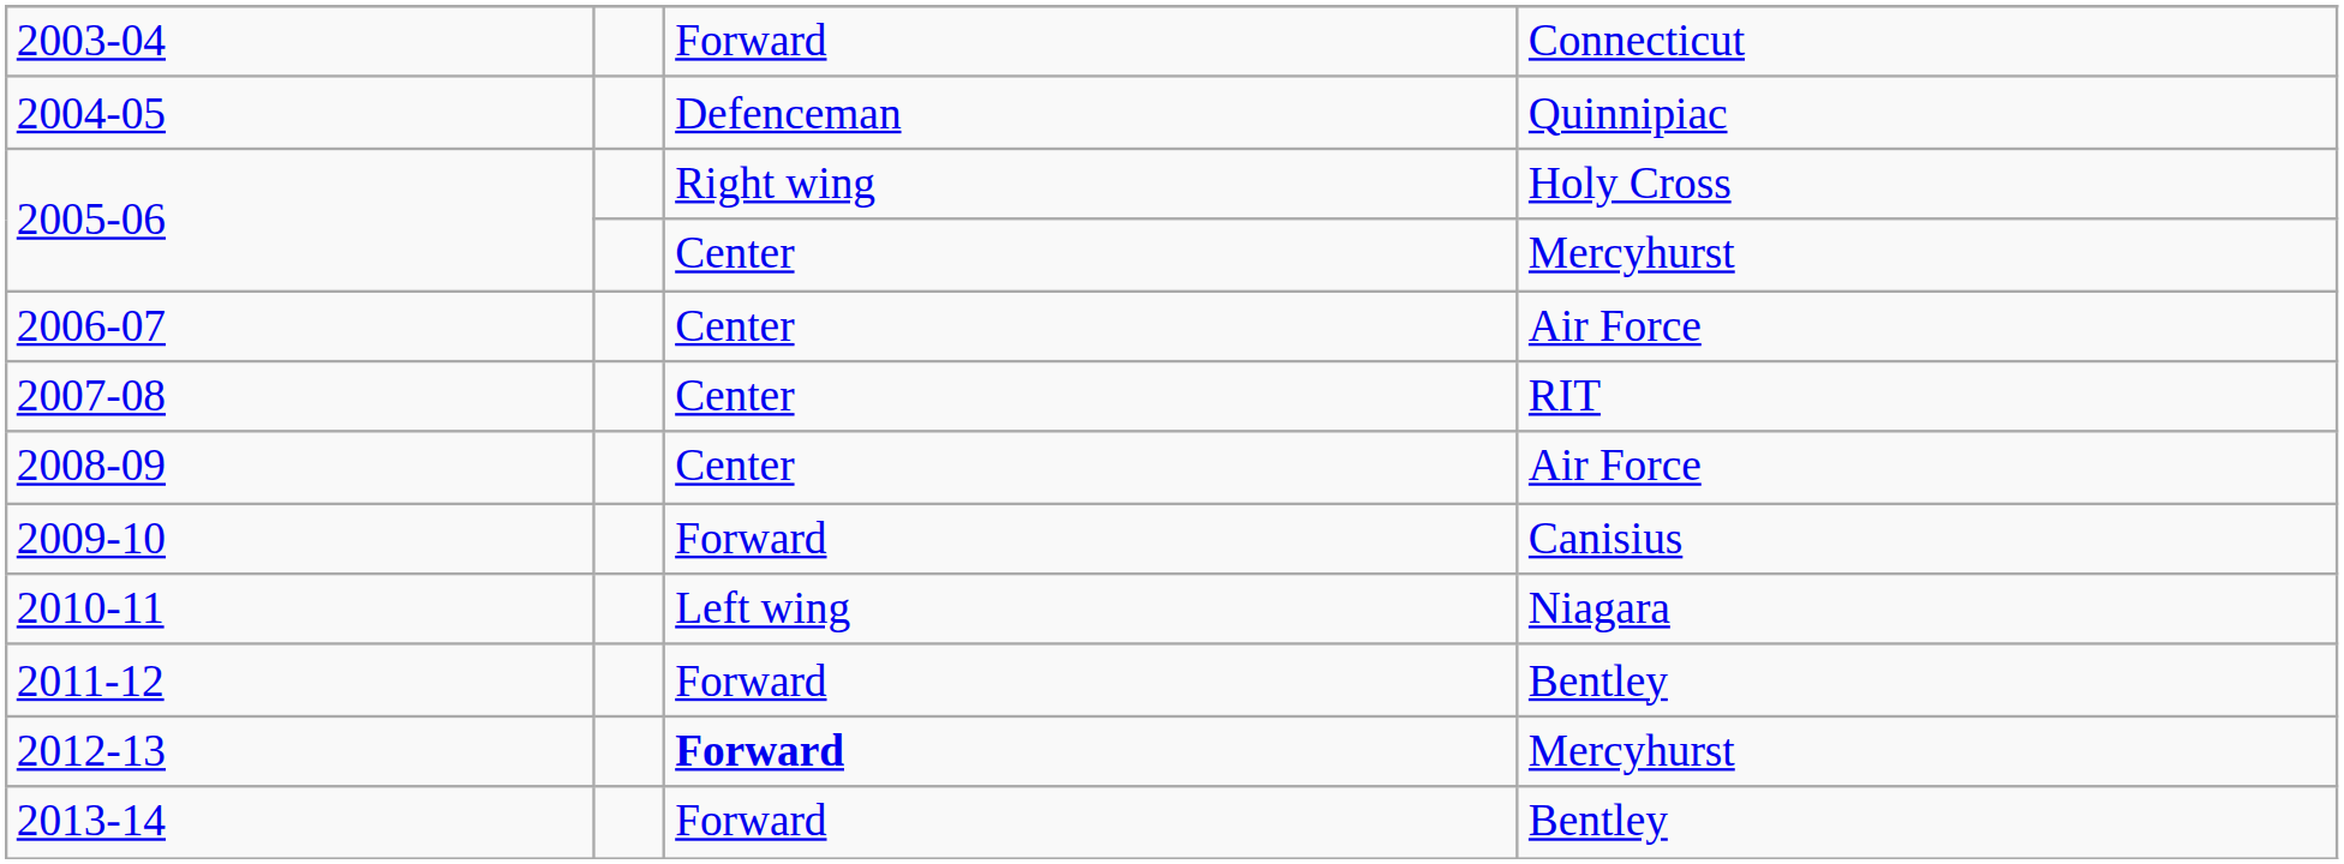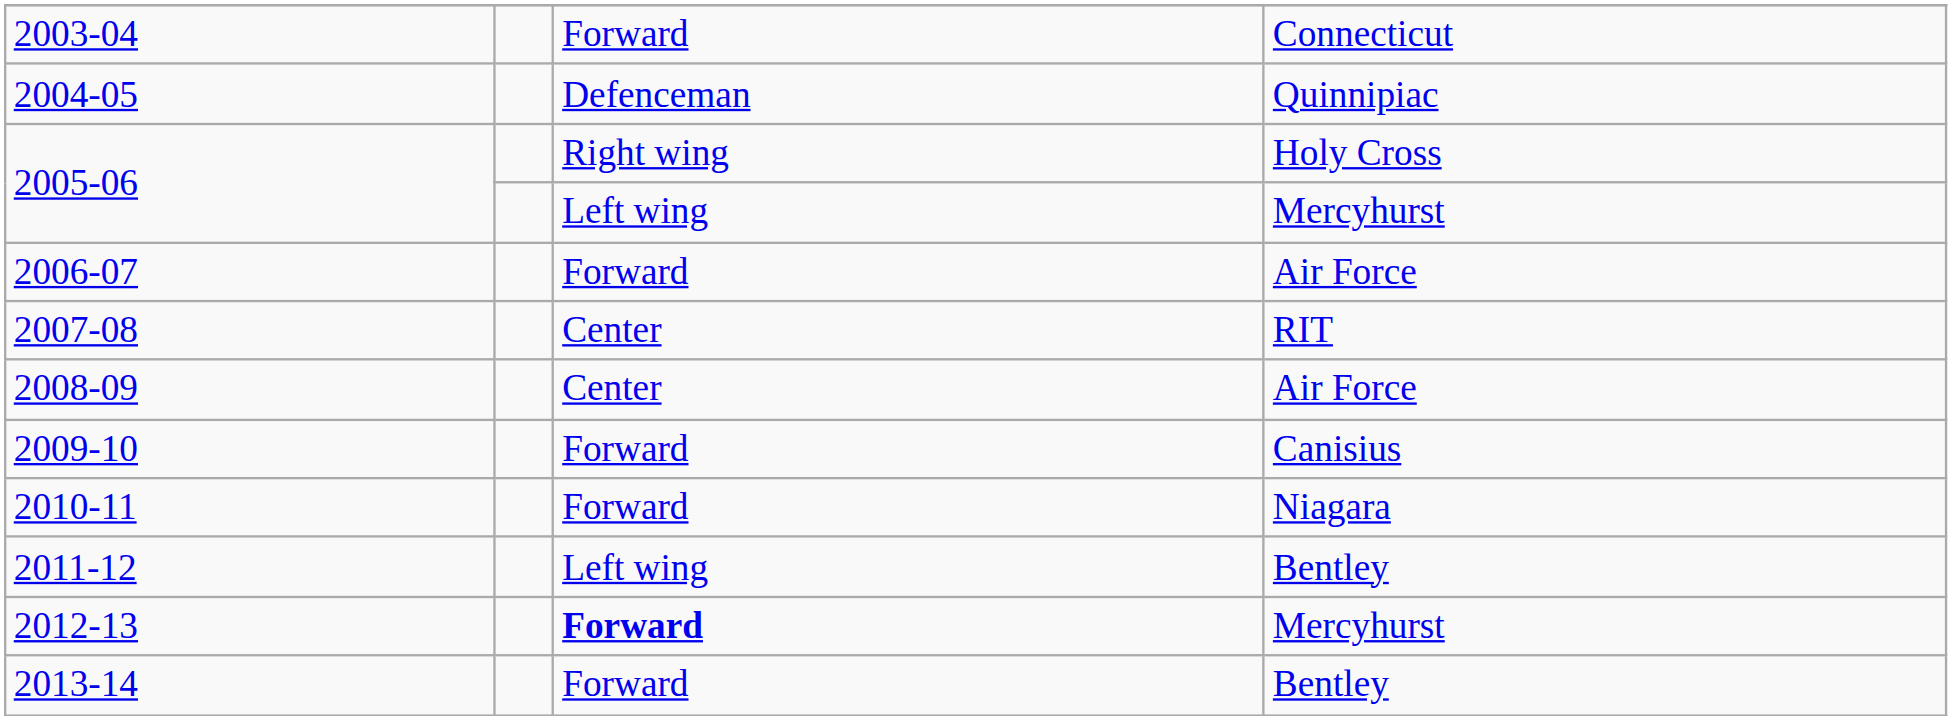 <table class="wikitable sortable"; width=66%>
 <tr>
 </tr>
 <tr>
 <td><a href='#'>2003-04</a></td>
 <td></td>
 <td><a href='#'>Forward</a></td>
 <td><a href='#'>Connecticut</a></td>
 </tr>
 <tr>
 <td><a href='#'>2004-05</a></td>
 <td></td>
 <td><a href='#'>Defenceman</a></td>
 <td><a href='#'>Quinnipiac</a></td>
 </tr>
 <tr>
 <td rowspan=2><a href='#'>2005-06</a></td>
 <td></td>
 <td><a href='#'>Right wing</a></td>
 <td><a href='#'>Holy Cross</a></td>
 </tr>
 <tr>
 <td></td>
-<td><a href='#'>Center</a></td>
+<td><a href='#'>Left wing</a></td>
 <td><a href='#'>Mercyhurst</a></td>
 </tr>
 <tr>
 <td><a href='#'>2006-07</a></td>
 <td></td>
-<td><a href='#'>Center</a></td>
+<td><a href='#'>Forward</a></td>
 <td><a href='#'>Air Force</a></td>
 </tr>
 <tr>
 <td><a href='#'>2007-08</a></td>
 <td></td>
 <td><a href='#'>Center</a></td>
 <td><a href='#'>RIT</a></td>
 </tr>
 <tr>
 <td><a href='#'>2008-09</a></td>
 <td></td>
 <td><a href='#'>Center</a></td>
 <td><a href='#'>Air Force</a></td>
 </tr>
 <tr>
 <td><a href='#'>2009-10</a></td>
 <td></td>
 <td><a href='#'>Forward</a></td>
 <td><a href='#'>Canisius</a></td>
 </tr>
 <tr>
 <td><a href='#'>2010-11</a></td>
 <td></td>
-<td><a href='#'>Left wing</a></td>
+<td><a href='#'>Forward</a></td>
 <td><a href='#'>Niagara</a></td>
 </tr>
 <tr>
 <td><a href='#'>2011-12</a></td>
 <td></td>
-<td><a href='#'>Forward</a></td>
+<td><a href='#'>Left wing</a></td>
 <td><a href='#'>Bentley</a></td>
 </tr>
 <tr>
 <td><a href='#'>2012-13</a></td>
 <td></td>
 <td><strong><a href='#'>Forward</a></strong></td>
 <td><a href='#'>Mercyhurst</a></td>
 </tr>
 <tr>
 <td><a href='#'>2013-14</a></td>
 <td></td>
 <td><a href='#'>Forward</a></td>
 <td><a href='#'>Bentley</a></td>
 </tr>
 <tr>
 </tr>
 </table>
